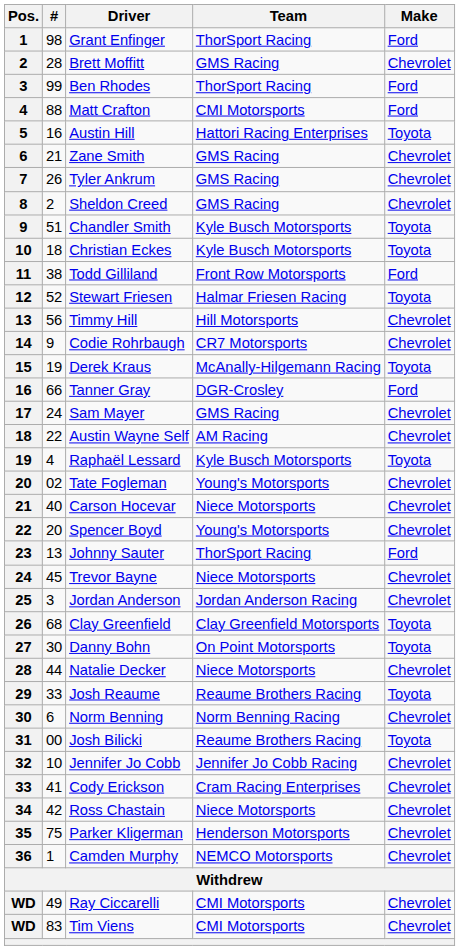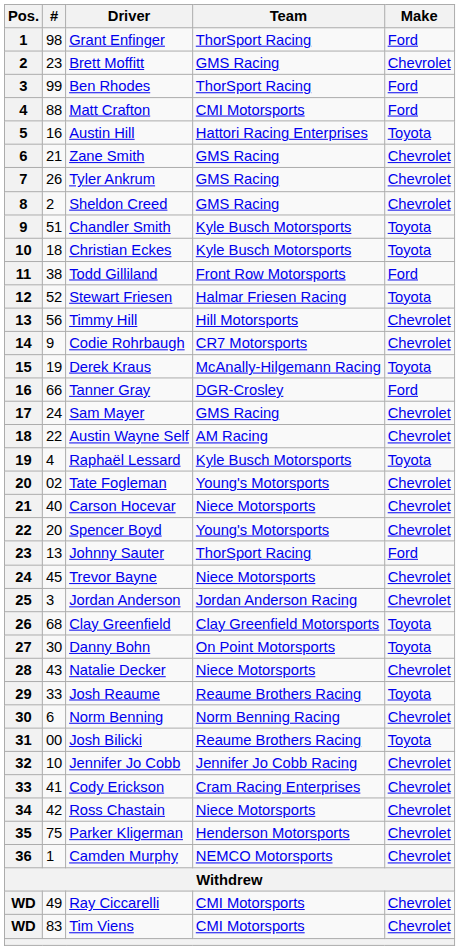 <table class="wikitable" style="font-size:95%">
 <tr>
 <th>Pos.</th>
 <th>#</th>
 <th>Driver</th>
 <th>Team</th>
 <th>Make</th>
 </tr>
 <tr>
 <th>1</th>
 <td>98</td>
 <td><a href='#'>Grant Enfinger</a></td>
 <td><a href='#'>ThorSport Racing</a></td>
 <td><a href='#'>Ford</a></td>
 </tr>
 <tr>
 <th>2</th>
-<td>28</td>
+<td>23</td>
 <td><a href='#'>Brett Moffitt</a></td>
 <td><a href='#'>GMS Racing</a></td>
 <td><a href='#'>Chevrolet</a></td>
 </tr>
 <tr>
 <th>3</th>
 <td>99</td>
 <td><a href='#'>Ben Rhodes</a></td>
 <td><a href='#'>ThorSport Racing</a></td>
 <td><a href='#'>Ford</a></td>
 </tr>
 <tr>
 <th>4</th>
 <td>88</td>
 <td><a href='#'>Matt Crafton</a></td>
 <td><a href='#'>CMI Motorsports</a></td>
 <td><a href='#'>Ford</a></td>
 </tr>
 <tr>
 <th>5</th>
 <td>16</td>
 <td><a href='#'>Austin Hill</a></td>
 <td><a href='#'>Hattori Racing Enterprises</a></td>
 <td><a href='#'>Toyota</a></td>
 </tr>
 <tr>
 <th>6</th>
 <td>21</td>
 <td><a href='#'>Zane Smith</a></td>
 <td><a href='#'>GMS Racing</a></td>
 <td><a href='#'>Chevrolet</a></td>
 </tr>
 <tr>
 <th>7</th>
 <td>26</td>
 <td><a href='#'>Tyler Ankrum</a></td>
 <td><a href='#'>GMS Racing</a></td>
 <td><a href='#'>Chevrolet</a></td>
 </tr>
 <tr>
 <th>8</th>
 <td>2</td>
 <td><a href='#'>Sheldon Creed</a></td>
 <td><a href='#'>GMS Racing</a></td>
 <td><a href='#'>Chevrolet</a></td>
 </tr>
 <tr>
 <th>9</th>
 <td>51</td>
 <td><a href='#'>Chandler Smith</a></td>
 <td><a href='#'>Kyle Busch Motorsports</a></td>
 <td><a href='#'>Toyota</a></td>
 </tr>
 <tr>
 <th>10</th>
 <td>18</td>
 <td><a href='#'>Christian Eckes</a></td>
 <td><a href='#'>Kyle Busch Motorsports</a></td>
 <td><a href='#'>Toyota</a></td>
 </tr>
 <tr>
 <th>11</th>
 <td>38</td>
 <td><a href='#'>Todd Gilliland</a></td>
 <td><a href='#'>Front Row Motorsports</a></td>
 <td><a href='#'>Ford</a></td>
 </tr>
 <tr>
 <th>12</th>
 <td>52</td>
 <td><a href='#'>Stewart Friesen</a></td>
 <td><a href='#'>Halmar Friesen Racing</a></td>
 <td><a href='#'>Toyota</a></td>
 </tr>
 <tr>
 <th>13</th>
 <td>56</td>
 <td><a href='#'>Timmy Hill</a></td>
 <td><a href='#'>Hill Motorsports</a></td>
 <td><a href='#'>Chevrolet</a></td>
 </tr>
 <tr>
 <th>14</th>
 <td>9</td>
 <td><a href='#'>Codie Rohrbaugh</a></td>
 <td><a href='#'>CR7 Motorsports</a></td>
 <td><a href='#'>Chevrolet</a></td>
 </tr>
 <tr>
 <th>15</th>
 <td>19</td>
 <td><a href='#'>Derek Kraus</a></td>
 <td><a href='#'>McAnally-Hilgemann Racing</a></td>
 <td><a href='#'>Toyota</a></td>
 </tr>
 <tr>
 <th>16</th>
 <td>66</td>
 <td><a href='#'>Tanner Gray</a></td>
 <td><a href='#'>DGR-Crosley</a></td>
 <td><a href='#'>Ford</a></td>
 </tr>
 <tr>
 <th>17</th>
 <td>24</td>
 <td><a href='#'>Sam Mayer</a></td>
 <td><a href='#'>GMS Racing</a></td>
 <td><a href='#'>Chevrolet</a></td>
 </tr>
 <tr>
 <th>18</th>
 <td>22</td>
 <td><a href='#'>Austin Wayne Self</a></td>
 <td><a href='#'>AM Racing</a></td>
 <td><a href='#'>Chevrolet</a></td>
 </tr>
 <tr>
 <th>19</th>
 <td>4</td>
 <td><a href='#'>Raphaël Lessard</a></td>
 <td><a href='#'>Kyle Busch Motorsports</a></td>
 <td><a href='#'>Toyota</a></td>
 </tr>
 <tr>
 <th>20</th>
 <td>02</td>
 <td><a href='#'>Tate Fogleman</a></td>
 <td><a href='#'>Young's Motorsports</a></td>
 <td><a href='#'>Chevrolet</a></td>
 </tr>
 <tr>
 <th>21</th>
 <td>40</td>
 <td><a href='#'>Carson Hocevar</a></td>
 <td><a href='#'>Niece Motorsports</a></td>
 <td><a href='#'>Chevrolet</a></td>
 </tr>
 <tr>
 <th>22</th>
 <td>20</td>
 <td><a href='#'>Spencer Boyd</a></td>
 <td><a href='#'>Young's Motorsports</a></td>
 <td><a href='#'>Chevrolet</a></td>
 </tr>
 <tr>
 <th>23</th>
 <td>13</td>
 <td><a href='#'>Johnny Sauter</a></td>
 <td><a href='#'>ThorSport Racing</a></td>
 <td><a href='#'>Ford</a></td>
 </tr>
 <tr>
 <th>24</th>
 <td>45</td>
 <td><a href='#'>Trevor Bayne</a></td>
 <td><a href='#'>Niece Motorsports</a></td>
 <td><a href='#'>Chevrolet</a></td>
 </tr>
 <tr>
 <th>25</th>
 <td>3</td>
 <td><a href='#'>Jordan Anderson</a></td>
 <td><a href='#'>Jordan Anderson Racing</a></td>
 <td><a href='#'>Chevrolet</a></td>
 </tr>
 <tr>
 <th>26</th>
 <td>68</td>
 <td><a href='#'>Clay Greenfield</a></td>
 <td><a href='#'>Clay Greenfield Motorsports</a></td>
 <td><a href='#'>Toyota</a></td>
 </tr>
 <tr>
 <th>27</th>
 <td>30</td>
 <td><a href='#'>Danny Bohn</a></td>
 <td><a href='#'>On Point Motorsports</a></td>
 <td><a href='#'>Toyota</a></td>
 </tr>
 <tr>
 <th>28</th>
-<td>44</td>
+<td>43</td>
 <td><a href='#'>Natalie Decker</a></td>
 <td><a href='#'>Niece Motorsports</a></td>
 <td><a href='#'>Chevrolet</a></td>
 </tr>
 <tr>
 <th>29</th>
 <td>33</td>
 <td><a href='#'>Josh Reaume</a></td>
 <td><a href='#'>Reaume Brothers Racing</a></td>
 <td><a href='#'>Toyota</a></td>
 </tr>
 <tr>
 <th>30</th>
 <td>6</td>
 <td><a href='#'>Norm Benning</a></td>
 <td><a href='#'>Norm Benning Racing</a></td>
 <td><a href='#'>Chevrolet</a></td>
 </tr>
 <tr>
 <th>31</th>
 <td>00</td>
 <td><a href='#'>Josh Bilicki</a></td>
 <td><a href='#'>Reaume Brothers Racing</a></td>
 <td><a href='#'>Toyota</a></td>
 </tr>
 <tr>
 <th>32</th>
 <td>10</td>
 <td><a href='#'>Jennifer Jo Cobb</a></td>
 <td><a href='#'>Jennifer Jo Cobb Racing</a></td>
 <td><a href='#'>Chevrolet</a></td>
 </tr>
 <tr>
 <th>33</th>
 <td>41</td>
 <td><a href='#'>Cody Erickson</a></td>
 <td><a href='#'>Cram Racing Enterprises</a></td>
 <td><a href='#'>Chevrolet</a></td>
 </tr>
 <tr>
 <th>34</th>
 <td>42</td>
 <td><a href='#'>Ross Chastain</a></td>
 <td><a href='#'>Niece Motorsports</a></td>
 <td><a href='#'>Chevrolet</a></td>
 </tr>
 <tr>
 <th>35</th>
 <td>75</td>
 <td><a href='#'>Parker Kligerman</a></td>
 <td><a href='#'>Henderson Motorsports</a></td>
 <td><a href='#'>Chevrolet</a></td>
 </tr>
 <tr>
 <th>36</th>
 <td>1</td>
 <td><a href='#'>Camden Murphy</a></td>
 <td><a href='#'>NEMCO Motorsports</a></td>
 <td><a href='#'>Chevrolet</a></td>
 </tr>
 <tr>
 <th colspan="5">Withdrew</th>
 </tr>
 <tr>
 <th>WD</th>
 <td>49</td>
 <td><a href='#'>Ray Ciccarelli</a></td>
 <td><a href='#'>CMI Motorsports</a></td>
 <td><a href='#'>Chevrolet</a></td>
 </tr>
 <tr>
 <th>WD</th>
 <td>83</td>
 <td><a href='#'>Tim Viens</a></td>
 <td><a href='#'>CMI Motorsports</a></td>
 <td><a href='#'>Chevrolet</a></td>
 </tr>
 <tr>
 <th colspan="5"></th>
 </tr>
 </table>
